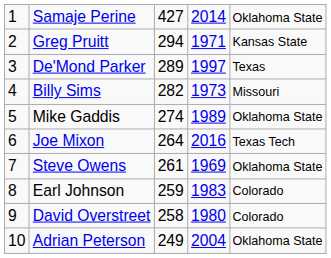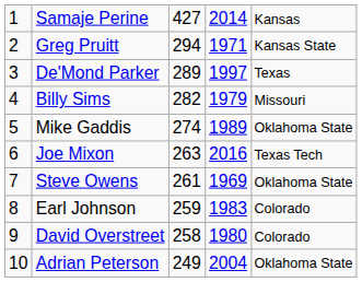 <table class="wikitable">
 <tr>
 </tr>
 <tr>
 <td>1</td>
 <td><a href='#'>Samaje Perine</a></td>
 <td>427</td>
 <td><a href='#'>2014</a></td>
-<td style="font-size:80%;">Oklahoma State</td>
+<td style="font-size:80%;">Kansas</td>
 </tr>
 <tr>
 <td>2</td>
 <td><a href='#'>Greg Pruitt</a></td>
 <td>294</td>
 <td><a href='#'>1971</a></td>
 <td style="font-size:80%;">Kansas State</td>
 </tr>
 <tr>
 <td>3</td>
 <td><a href='#'>De'Mond Parker</a></td>
 <td>289</td>
 <td><a href='#'>1997</a></td>
 <td style="font-size:80%;">Texas</td>
 </tr>
 <tr>
 <td>4</td>
 <td><a href='#'>Billy Sims</a></td>
 <td>282</td>
-<td><a href='#'>1973</a></td>
+<td><a href='#'>1979</a></td>
 <td style="font-size:80%;">Missouri</td>
 </tr>
 <tr>
 <td>5</td>
 <td>Mike Gaddis</td>
 <td>274</td>
 <td><a href='#'>1989</a></td>
 <td style="font-size:80%;">Oklahoma State</td>
 </tr>
 <tr>
 <td>6</td>
 <td><a href='#'>Joe Mixon</a></td>
-<td>264</td>
+<td>263</td>
 <td><a href='#'>2016</a></td>
 <td style="font-size:80%;">Texas Tech</td>
 </tr>
 <tr>
 <td>7</td>
 <td><a href='#'>Steve Owens</a></td>
 <td>261</td>
 <td><a href='#'>1969</a></td>
 <td style="font-size:80%;">Oklahoma State</td>
 </tr>
 <tr>
 <td>8</td>
 <td>Earl Johnson</td>
 <td>259</td>
 <td><a href='#'>1983</a></td>
 <td style="font-size:80%;">Colorado</td>
 </tr>
 <tr>
 <td>9</td>
 <td><a href='#'>David Overstreet</a></td>
 <td>258</td>
 <td><a href='#'>1980</a></td>
 <td style="font-size:80%;">Colorado</td>
 </tr>
 <tr>
 <td>10</td>
 <td><a href='#'>Adrian Peterson</a></td>
 <td>249</td>
 <td><a href='#'>2004</a></td>
 <td style="font-size:80%;">Oklahoma State</td>
 </tr>
 </table>
